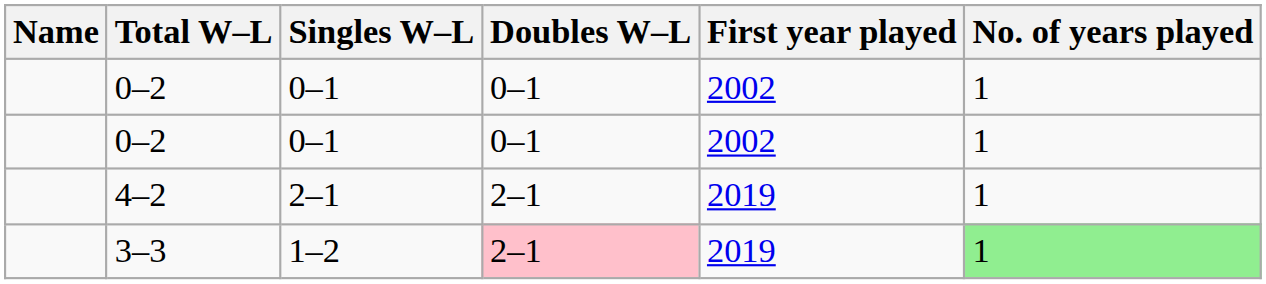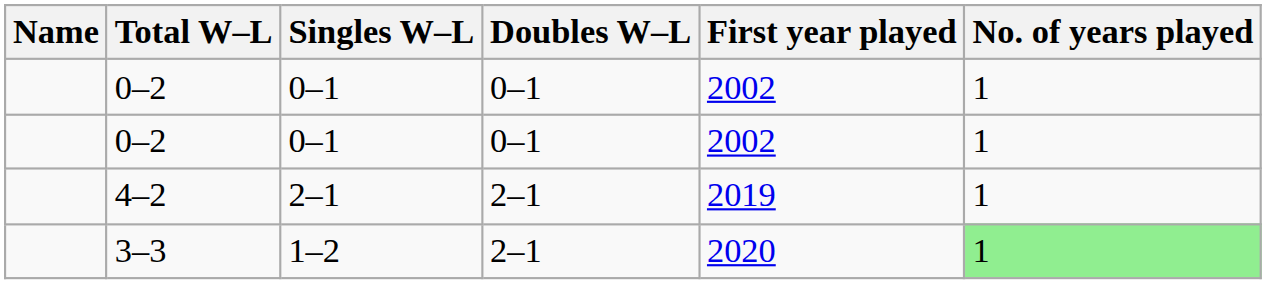 <table class="sortable wikitable">
 <tr>
 <th>Name</th>
 <th>Total W–L</th>
 <th>Singles W–L</th>
 <th>Doubles W–L</th>
 <th>First year played</th>
 <th>No. of years played</th>
 </tr>
 <tr>
 <td></td>
 <td>0–2</td>
 <td>0–1</td>
 <td>0–1</td>
 <td><a href='#'>2002</a></td>
 <td>1</td>
 </tr>
 <tr>
 <td></td>
 <td>0–2</td>
 <td>0–1</td>
 <td>0–1</td>
 <td><a href='#'>2002</a></td>
 <td>1</td>
 </tr>
 <tr>
 <td></td>
 <td>4–2</td>
 <td>2–1</td>
 <td>2–1</td>
 <td><a href='#'>2019</a></td>
 <td>1</td>
 </tr>
 <tr>
 <td></td>
 <td>3–3</td>
 <td>1–2</td>
-<td style="background: pink;">2–1</td>
-<td><a href='#'>2019</a></td>
+<td>2–1</td>
+<td><a href='#'>2020</a></td>
 <td style="background: lightgreen;">1</td>
 </tr>
 </table>
